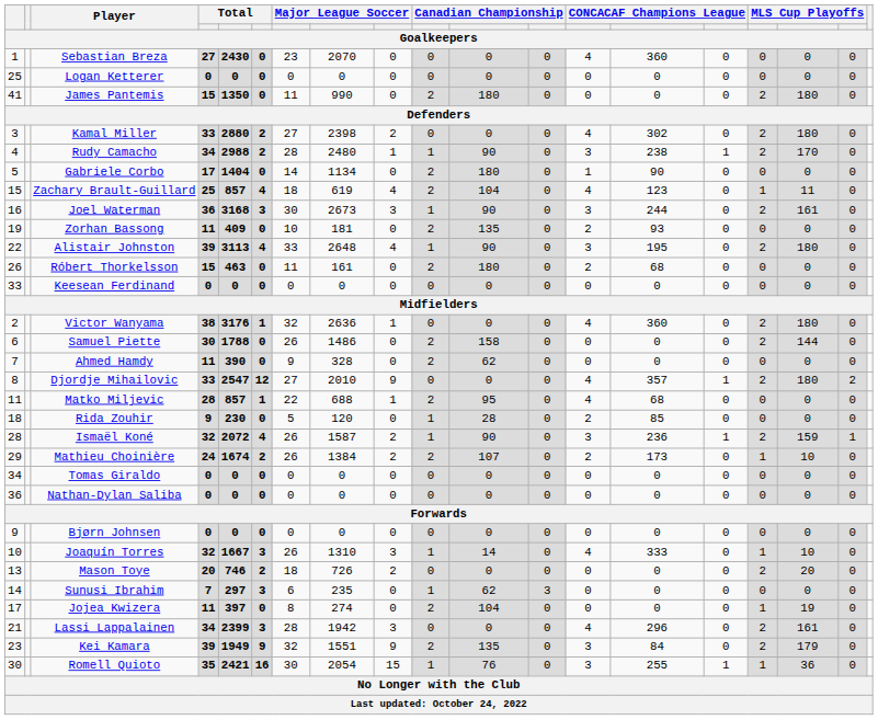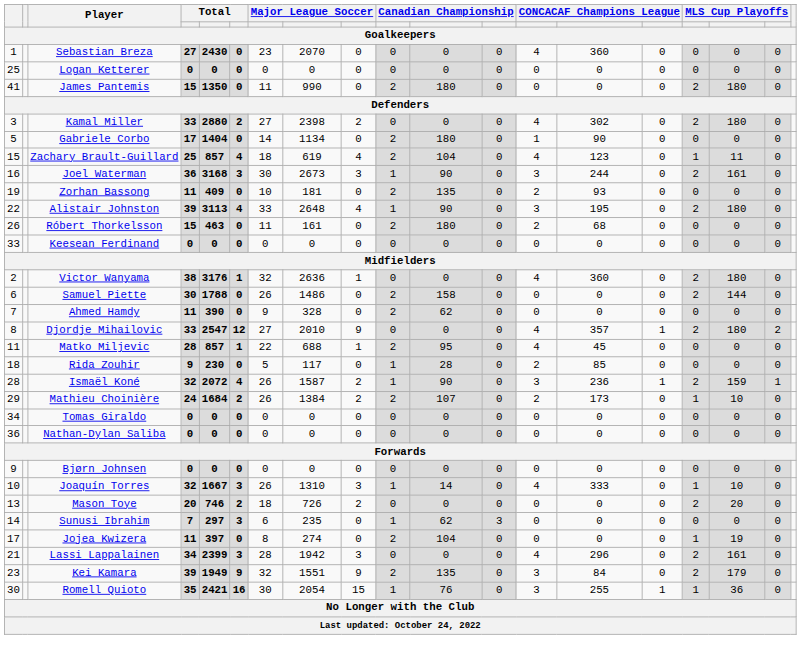 <table class="wikitable sortable alternance" Style="text-align:  center;font-size:95%">
 <tr>
 <th rowspan="2"></th>
 <th rowspan="2"></th>
 <th rowspan="2">Player</th>
 <th colspan="3">Total</th>
 <th colspan="3"><a href='#'>Major League Soccer</a></th>
 <th colspan="3"><a href='#'>Canadian Championship</a></th>
 <th colspan="3"><a href='#'>CONCACAF Champions League</a></th>
 <th colspan="3"><a href='#'>MLS Cup Playoffs</a></th>
 <th rowspan="2"></th>
 </tr>
 <tr>
 <th></th>
 <th></th>
 <th></th>
 <th></th>
 <th></th>
 <th></th>
 <th></th>
 <th></th>
 <th></th>
 <th></th>
 <th></th>
 <th></th>
 <th></th>
 <th></th>
 <th></th>
 </tr>
 <tr>
 <th colspan="19">Goalkeepers</th>
 </tr>
 <tr>
 <td>1</td>
 <td></td>
 <td><a href='#'>Sebastian Breza</a></td>
 <td style="background:#DCDCDC"><strong>27</strong> </td>
 <td style="background:#DCDCDC"><strong>2430</strong> </td>
 <td style="background:#DCDCDC"><strong>0</strong> </td>
 <td>23 </td>
 <td>2070 </td>
 <td>0 </td>
 <td style="background:#DCDCDC">0 </td>
 <td style="background:#DCDCDC">0 </td>
 <td style="background:#DCDCDC">0 </td>
 <td>4 </td>
 <td>360 </td>
 <td>0 </td>
 <td style="background:#DCDCDC">0 </td>
 <td style="background:#DCDCDC">0 </td>
 <td style="background:#DCDCDC">0 </td>
 <td></td>
 </tr>
 <tr>
 <td>25</td>
 <td></td>
 <td><a href='#'>Logan Ketterer</a></td>
 <td style="background:#DCDCDC"><strong>0</strong> </td>
 <td style="background:#DCDCDC"><strong>0</strong> </td>
 <td style="background:#DCDCDC"><strong>0</strong> </td>
 <td>0 </td>
 <td>0 </td>
 <td>0 </td>
 <td style="background:#DCDCDC">0 </td>
 <td style="background:#DCDCDC">0 </td>
 <td style="background:#DCDCDC">0 </td>
 <td>0 </td>
 <td>0 </td>
 <td>0 </td>
 <td style="background:#DCDCDC">0 </td>
 <td style="background:#DCDCDC">0 </td>
 <td style="background:#DCDCDC">0 </td>
 <td></td>
 </tr>
 <tr>
 <td>41</td>
 <td></td>
 <td><a href='#'>James Pantemis</a></td>
 <td style="background:#DCDCDC"><strong>15</strong> </td>
 <td style="background:#DCDCDC"><strong>1350</strong> </td>
 <td style="background:#DCDCDC"><strong>0</strong> </td>
 <td>11 </td>
 <td>990 </td>
 <td>0 </td>
 <td style="background:#DCDCDC">2 </td>
 <td style="background:#DCDCDC">180 </td>
 <td style="background:#DCDCDC">0 </td>
 <td>0 </td>
 <td>0 </td>
 <td>0 </td>
 <td style="background:#DCDCDC">2 </td>
 <td style="background:#DCDCDC">180 </td>
 <td style="background:#DCDCDC">0 </td>
 <td></td>
 </tr>
 <tr>
 <th colspan="19">Defenders</th>
 </tr>
 <tr>
 <td>3</td>
 <td></td>
 <td><a href='#'>Kamal Miller</a></td>
 <td style="background:#DCDCDC"><strong>33</strong> </td>
 <td style="background:#DCDCDC"><strong>2880</strong> </td>
 <td style="background:#DCDCDC"><strong>2</strong> </td>
 <td>27 </td>
 <td>2398 </td>
 <td>2 </td>
 <td style="background:#DCDCDC">0 </td>
 <td style="background:#DCDCDC">0 </td>
 <td style="background:#DCDCDC">0 </td>
 <td>4 </td>
 <td>302 </td>
 <td>0 </td>
 <td style="background:#DCDCDC">2 </td>
 <td style="background:#DCDCDC">180 </td>
-<td style="background:#DCDCDC">0 </td>
-<td></td>
-</tr>
-<tr>
-<td>4</td>
-<td></td>
-<td><a href='#'>Rudy Camacho</a></td>
-<td style="background:#DCDCDC"><strong>34</strong> </td>
-<td style="background:#DCDCDC"><strong>2988</strong> </td>
-<td style="background:#DCDCDC"><strong>2</strong> </td>
-<td>28 </td>
-<td>2480 </td>
-<td>1 </td>
-<td style="background:#DCDCDC">1 </td>
-<td style="background:#DCDCDC">90 </td>
-<td style="background:#DCDCDC">0 </td>
-<td>3 </td>
-<td>238 </td>
-<td>1 </td>
-<td style="background:#DCDCDC">2 </td>
-<td style="background:#DCDCDC">170 </td>
 <td style="background:#DCDCDC">0 </td>
 <td></td>
 </tr>
 <tr>
 <td>5</td>
 <td></td>
 <td><a href='#'>Gabriele Corbo</a></td>
 <td style="background:#DCDCDC"><strong>17</strong> </td>
 <td style="background:#DCDCDC"><strong>1404</strong> </td>
 <td style="background:#DCDCDC"><strong>0</strong> </td>
 <td>14 </td>
 <td>1134 </td>
 <td>0 </td>
 <td style="background:#DCDCDC">2 </td>
 <td style="background:#DCDCDC">180 </td>
 <td style="background:#DCDCDC">0 </td>
 <td>1 </td>
 <td>90 </td>
 <td>0 </td>
 <td style="background:#DCDCDC">0 </td>
 <td style="background:#DCDCDC">0 </td>
 <td style="background:#DCDCDC">0 </td>
 <td></td>
 </tr>
 <tr>
 <td>15</td>
 <td></td>
 <td><a href='#'>Zachary Brault-Guillard</a></td>
 <td style="background:#DCDCDC"><strong>25</strong> </td>
 <td style="background:#DCDCDC"><strong>857</strong> </td>
 <td style="background:#DCDCDC"><strong>4</strong> </td>
 <td>18 </td>
 <td>619 </td>
 <td>4 </td>
 <td style="background:#DCDCDC">2 </td>
 <td style="background:#DCDCDC">104 </td>
 <td style="background:#DCDCDC">0 </td>
 <td>4 </td>
 <td>123 </td>
 <td>0 </td>
 <td style="background:#DCDCDC">1 </td>
 <td style="background:#DCDCDC">11 </td>
 <td style="background:#DCDCDC">0 </td>
 <td></td>
 </tr>
 <tr>
 <td>16</td>
 <td></td>
 <td><a href='#'>Joel Waterman</a></td>
 <td style="background:#DCDCDC"><strong>36</strong> </td>
 <td style="background:#DCDCDC"><strong>3168</strong> </td>
 <td style="background:#DCDCDC"><strong>3</strong> </td>
 <td>30 </td>
 <td>2673 </td>
 <td>3 </td>
 <td style="background:#DCDCDC">1 </td>
 <td style="background:#DCDCDC">90 </td>
 <td style="background:#DCDCDC">0 </td>
 <td>3 </td>
 <td>244 </td>
 <td>0 </td>
 <td style="background:#DCDCDC">2 </td>
 <td style="background:#DCDCDC">161 </td>
 <td style="background:#DCDCDC">0 </td>
 <td></td>
 </tr>
 <tr>
 <td>19</td>
 <td></td>
 <td><a href='#'>Zorhan Bassong</a></td>
 <td style="background:#DCDCDC"><strong>11</strong> </td>
 <td style="background:#DCDCDC"><strong>409</strong> </td>
 <td style="background:#DCDCDC"><strong>0</strong> </td>
 <td>10 </td>
 <td>181 </td>
 <td>0 </td>
 <td style="background:#DCDCDC">2 </td>
 <td style="background:#DCDCDC">135 </td>
 <td style="background:#DCDCDC">0 </td>
 <td>2 </td>
 <td>93 </td>
 <td>0 </td>
 <td style="background:#DCDCDC">0 </td>
 <td style="background:#DCDCDC">0 </td>
 <td style="background:#DCDCDC">0 </td>
 <td></td>
 </tr>
 <tr>
 <td>22</td>
 <td></td>
 <td><a href='#'>Alistair Johnston</a></td>
 <td style="background:#DCDCDC"><strong>39</strong> </td>
 <td style="background:#DCDCDC"><strong>3113</strong> </td>
 <td style="background:#DCDCDC"><strong>4</strong> </td>
 <td>33 </td>
 <td>2648 </td>
 <td>4 </td>
 <td style="background:#DCDCDC">1 </td>
 <td style="background:#DCDCDC">90 </td>
 <td style="background:#DCDCDC">0 </td>
 <td>3 </td>
 <td>195 </td>
 <td>0 </td>
 <td style="background:#DCDCDC">2 </td>
 <td style="background:#DCDCDC">180 </td>
 <td style="background:#DCDCDC">0 </td>
 <td></td>
 </tr>
 <tr>
 <td>26</td>
 <td></td>
 <td><a href='#'>Róbert Thorkelsson</a></td>
 <td style="background:#DCDCDC"><strong>15</strong> </td>
 <td style="background:#DCDCDC"><strong>463</strong> </td>
 <td style="background:#DCDCDC"><strong>0</strong> </td>
 <td>11 </td>
 <td>161 </td>
 <td>0 </td>
 <td style="background:#DCDCDC">2 </td>
 <td style="background:#DCDCDC">180 </td>
 <td style="background:#DCDCDC">0 </td>
 <td>2 </td>
 <td>68 </td>
 <td>0 </td>
 <td style="background:#DCDCDC">0 </td>
 <td style="background:#DCDCDC">0 </td>
 <td style="background:#DCDCDC">0 </td>
 <td></td>
 </tr>
 <tr>
 <td>33</td>
 <td></td>
 <td><a href='#'>Keesean Ferdinand</a></td>
 <td style="background:#DCDCDC"><strong>0</strong> </td>
 <td style="background:#DCDCDC"><strong>0</strong> </td>
 <td style="background:#DCDCDC"><strong>0</strong> </td>
 <td>0 </td>
 <td>0 </td>
 <td>0 </td>
 <td style="background:#DCDCDC">0 </td>
 <td style="background:#DCDCDC">0 </td>
 <td style="background:#DCDCDC">0 </td>
 <td>0 </td>
 <td>0 </td>
 <td>0 </td>
 <td style="background:#DCDCDC">0 </td>
 <td style="background:#DCDCDC">0 </td>
 <td style="background:#DCDCDC">0 </td>
 <td></td>
 </tr>
 <tr>
 <th colspan="19">Midfielders</th>
 </tr>
 <tr>
 <td>2</td>
 <td></td>
 <td><a href='#'>Victor Wanyama</a></td>
 <td style="background:#DCDCDC"><strong>38</strong> </td>
 <td style="background:#DCDCDC"><strong>3176</strong> </td>
 <td style="background:#DCDCDC"><strong>1</strong> </td>
 <td>32 </td>
 <td>2636 </td>
 <td>1 </td>
 <td style="background:#DCDCDC">0 </td>
 <td style="background:#DCDCDC">0 </td>
 <td style="background:#DCDCDC">0 </td>
 <td>4 </td>
 <td>360 </td>
 <td>0 </td>
 <td style="background:#DCDCDC">2 </td>
 <td style="background:#DCDCDC">180 </td>
 <td style="background:#DCDCDC">0 </td>
 <td></td>
 </tr>
 <tr>
 <td>6</td>
 <td></td>
 <td><a href='#'>Samuel Piette</a></td>
 <td style="background:#DCDCDC"><strong>30</strong> </td>
 <td style="background:#DCDCDC"><strong>1788</strong> </td>
 <td style="background:#DCDCDC"><strong>0</strong> </td>
 <td>26 </td>
 <td>1486 </td>
 <td>0 </td>
 <td style="background:#DCDCDC">2 </td>
 <td style="background:#DCDCDC">158 </td>
 <td style="background:#DCDCDC">0 </td>
 <td>0 </td>
 <td>0 </td>
 <td>0 </td>
 <td style="background:#DCDCDC">2 </td>
 <td style="background:#DCDCDC">144 </td>
 <td style="background:#DCDCDC">0 </td>
 <td></td>
 </tr>
 <tr>
 <td>7</td>
 <td></td>
 <td><a href='#'>Ahmed Hamdy</a></td>
 <td style="background:#DCDCDC"><strong>11</strong> </td>
 <td style="background:#DCDCDC"><strong>390</strong> </td>
 <td style="background:#DCDCDC"><strong>0</strong> </td>
 <td>9 </td>
 <td>328 </td>
 <td>0 </td>
 <td style="background:#DCDCDC">2 </td>
 <td style="background:#DCDCDC">62 </td>
 <td style="background:#DCDCDC">0 </td>
 <td>0 </td>
 <td>0 </td>
 <td>0 </td>
 <td style="background:#DCDCDC">0 </td>
 <td style="background:#DCDCDC">0 </td>
 <td style="background:#DCDCDC">0 </td>
 <td></td>
 </tr>
 <tr>
 <td>8</td>
 <td></td>
 <td><a href='#'>Djordje Mihailovic</a></td>
 <td style="background:#DCDCDC"><strong>33</strong> </td>
 <td style="background:#DCDCDC"><strong>2547</strong> </td>
 <td style="background:#DCDCDC"><strong>12</strong> </td>
 <td>27 </td>
 <td>2010 </td>
 <td>9 </td>
 <td style="background:#DCDCDC">0 </td>
 <td style="background:#DCDCDC">0 </td>
 <td style="background:#DCDCDC">0 </td>
 <td>4 </td>
 <td>357 </td>
 <td>1 </td>
 <td style="background:#DCDCDC">2 </td>
 <td style="background:#DCDCDC">180 </td>
 <td style="background:#DCDCDC">2 </td>
 <td></td>
 </tr>
 <tr>
 <td>11</td>
 <td></td>
 <td><a href='#'>Matko Miljevic</a></td>
 <td style="background:#DCDCDC"><strong>28</strong> </td>
 <td style="background:#DCDCDC"><strong>857</strong> </td>
 <td style="background:#DCDCDC"><strong>1</strong> </td>
 <td>22 </td>
 <td>688 </td>
 <td>1 </td>
 <td style="background:#DCDCDC">2 </td>
 <td style="background:#DCDCDC">95 </td>
 <td style="background:#DCDCDC">0 </td>
 <td>4 </td>
-<td>68 </td>
+<td>45 </td>
 <td>0 </td>
 <td style="background:#DCDCDC">0 </td>
 <td style="background:#DCDCDC">0 </td>
 <td style="background:#DCDCDC">0 </td>
 <td></td>
 </tr>
 <tr>
 <td>18</td>
 <td></td>
 <td><a href='#'>Rida Zouhir</a></td>
 <td style="background:#DCDCDC"><strong>9</strong> </td>
 <td style="background:#DCDCDC"><strong>230</strong> </td>
 <td style="background:#DCDCDC"><strong>0</strong> </td>
 <td>5 </td>
-<td>120 </td>
+<td>117 </td>
 <td>0 </td>
 <td style="background:#DCDCDC">1 </td>
 <td style="background:#DCDCDC">28 </td>
 <td style="background:#DCDCDC">0 </td>
 <td>2 </td>
 <td>85 </td>
 <td>0 </td>
 <td style="background:#DCDCDC">0 </td>
 <td style="background:#DCDCDC">0 </td>
 <td style="background:#DCDCDC">0 </td>
 <td></td>
 </tr>
 <tr>
 <td>28</td>
 <td></td>
 <td><a href='#'>Ismaël Koné</a></td>
 <td style="background:#DCDCDC"><strong>32</strong> </td>
 <td style="background:#DCDCDC"><strong>2072</strong> </td>
 <td style="background:#DCDCDC"><strong>4</strong> </td>
 <td>26 </td>
 <td>1587 </td>
 <td>2 </td>
 <td style="background:#DCDCDC">1 </td>
 <td style="background:#DCDCDC">90 </td>
 <td style="background:#DCDCDC">0 </td>
 <td>3 </td>
 <td>236 </td>
 <td>1 </td>
 <td style="background:#DCDCDC">2 </td>
 <td style="background:#DCDCDC">159 </td>
 <td style="background:#DCDCDC">1 </td>
 <td></td>
 </tr>
 <tr>
 <td>29</td>
 <td></td>
 <td><a href='#'>Mathieu Choinière</a></td>
 <td style="background:#DCDCDC"><strong>24</strong> </td>
-<td style="background:#DCDCDC"><strong>1674</strong> </td>
+<td style="background:#DCDCDC"><strong>1684</strong> </td>
 <td style="background:#DCDCDC"><strong>2</strong> </td>
 <td>26 </td>
 <td>1384 </td>
 <td>2 </td>
 <td style="background:#DCDCDC">2 </td>
 <td style="background:#DCDCDC">107 </td>
 <td style="background:#DCDCDC">0 </td>
 <td>2 </td>
 <td>173 </td>
 <td>0 </td>
 <td style="background:#DCDCDC">1 </td>
 <td style="background:#DCDCDC">10 </td>
 <td style="background:#DCDCDC">0 </td>
 <td></td>
 </tr>
 <tr>
 <td>34</td>
 <td></td>
 <td><a href='#'>Tomas Giraldo</a></td>
 <td style="background:#DCDCDC"><strong>0</strong> </td>
 <td style="background:#DCDCDC"><strong>0</strong> </td>
 <td style="background:#DCDCDC"><strong>0</strong> </td>
 <td>0 </td>
 <td>0 </td>
 <td>0 </td>
 <td style="background:#DCDCDC">0 </td>
 <td style="background:#DCDCDC">0 </td>
 <td style="background:#DCDCDC">0 </td>
 <td>0 </td>
 <td>0 </td>
 <td>0 </td>
 <td style="background:#DCDCDC">0 </td>
 <td style="background:#DCDCDC">0 </td>
 <td style="background:#DCDCDC">0 </td>
 <td></td>
 </tr>
 <tr>
 <td>36</td>
 <td></td>
 <td><a href='#'>Nathan-Dylan Saliba</a></td>
 <td style="background:#DCDCDC"><strong>0</strong> </td>
 <td style="background:#DCDCDC"><strong>0</strong> </td>
 <td style="background:#DCDCDC"><strong>0</strong> </td>
 <td>0 </td>
 <td>0 </td>
 <td>0 </td>
 <td style="background:#DCDCDC">0 </td>
 <td style="background:#DCDCDC">0 </td>
 <td style="background:#DCDCDC">0 </td>
 <td>0 </td>
 <td>0 </td>
 <td>0 </td>
 <td style="background:#DCDCDC">0 </td>
 <td style="background:#DCDCDC">0 </td>
 <td style="background:#DCDCDC">0 </td>
 <td></td>
 </tr>
 <tr>
 <th colspan="19">Forwards</th>
 </tr>
 <tr>
 <td>9</td>
 <td></td>
 <td><a href='#'>Bjørn Johnsen</a></td>
 <td style="background:#DCDCDC"><strong>0</strong> </td>
 <td style="background:#DCDCDC"><strong>0</strong> </td>
 <td style="background:#DCDCDC"><strong>0</strong> </td>
 <td>0 </td>
 <td>0 </td>
 <td>0 </td>
 <td style="background:#DCDCDC">0 </td>
 <td style="background:#DCDCDC">0 </td>
 <td style="background:#DCDCDC">0 </td>
 <td>0 </td>
 <td>0 </td>
 <td>0 </td>
 <td style="background:#DCDCDC">0 </td>
 <td style="background:#DCDCDC">0 </td>
 <td style="background:#DCDCDC">0 </td>
 <td></td>
 </tr>
 <tr>
 <td>10</td>
 <td></td>
 <td><a href='#'>Joaquín Torres</a></td>
 <td style="background:#DCDCDC"><strong>32</strong> </td>
 <td style="background:#DCDCDC"><strong>1667</strong> </td>
 <td style="background:#DCDCDC"><strong>3</strong> </td>
 <td>26 </td>
 <td>1310 </td>
 <td>3 </td>
 <td style="background:#DCDCDC">1 </td>
 <td style="background:#DCDCDC">14 </td>
 <td style="background:#DCDCDC">0 </td>
 <td>4 </td>
 <td>333 </td>
 <td>0 </td>
 <td style="background:#DCDCDC">1 </td>
 <td style="background:#DCDCDC">10 </td>
 <td style="background:#DCDCDC">0 </td>
 <td></td>
 </tr>
 <tr>
 <td>13</td>
 <td></td>
 <td><a href='#'>Mason Toye</a></td>
 <td style="background:#DCDCDC"><strong>20</strong> </td>
 <td style="background:#DCDCDC"><strong>746</strong> </td>
 <td style="background:#DCDCDC"><strong>2</strong> </td>
 <td>18 </td>
 <td>726 </td>
 <td>2 </td>
 <td style="background:#DCDCDC">0 </td>
 <td style="background:#DCDCDC">0 </td>
 <td style="background:#DCDCDC">0 </td>
 <td>0 </td>
 <td>0 </td>
 <td>0 </td>
 <td style="background:#DCDCDC">2 </td>
 <td style="background:#DCDCDC">20 </td>
 <td style="background:#DCDCDC">0 </td>
 <td></td>
 </tr>
 <tr>
 <td>14</td>
 <td></td>
 <td><a href='#'>Sunusi Ibrahim</a></td>
 <td style="background:#DCDCDC"><strong>7</strong> </td>
 <td style="background:#DCDCDC"><strong>297</strong> </td>
 <td style="background:#DCDCDC"><strong>3</strong> </td>
 <td>6 </td>
 <td>235 </td>
 <td>0 </td>
 <td style="background:#DCDCDC">1 </td>
 <td style="background:#DCDCDC">62 </td>
 <td style="background:#DCDCDC">3 </td>
 <td>0 </td>
 <td>0 </td>
 <td>0 </td>
 <td style="background:#DCDCDC">0 </td>
 <td style="background:#DCDCDC">0 </td>
 <td style="background:#DCDCDC">0 </td>
 <td></td>
 </tr>
 <tr>
 <td>17</td>
 <td></td>
 <td><a href='#'>Jojea Kwizera</a></td>
 <td style="background:#DCDCDC"><strong>11</strong> </td>
 <td style="background:#DCDCDC"><strong>397</strong> </td>
 <td style="background:#DCDCDC"><strong>0</strong> </td>
 <td>8 </td>
 <td>274 </td>
 <td>0 </td>
 <td style="background:#DCDCDC">2 </td>
 <td style="background:#DCDCDC">104 </td>
 <td style="background:#DCDCDC">0 </td>
 <td>0 </td>
 <td>0 </td>
 <td>0 </td>
 <td style="background:#DCDCDC">1 </td>
 <td style="background:#DCDCDC">19 </td>
 <td style="background:#DCDCDC">0 </td>
 <td></td>
 </tr>
 <tr>
 <td>21</td>
 <td></td>
 <td><a href='#'>Lassi Lappalainen</a></td>
 <td style="background:#DCDCDC"><strong>34</strong> </td>
 <td style="background:#DCDCDC"><strong>2399</strong> </td>
 <td style="background:#DCDCDC"><strong>3</strong> </td>
 <td>28  </td>
 <td>1942 </td>
 <td>3 </td>
 <td style="background:#DCDCDC">0 </td>
 <td style="background:#DCDCDC">0 </td>
 <td style="background:#DCDCDC">0 </td>
 <td>4 </td>
 <td>296 </td>
 <td>0 </td>
 <td style="background:#DCDCDC">2 </td>
 <td style="background:#DCDCDC">161 </td>
 <td style="background:#DCDCDC">0 </td>
 <td></td>
 </tr>
 <tr>
 <td>23</td>
 <td></td>
 <td><a href='#'>Kei Kamara</a></td>
 <td style="background:#DCDCDC"><strong>39</strong> </td>
 <td style="background:#DCDCDC"><strong>1949</strong> </td>
 <td style="background:#DCDCDC"><strong>9</strong> </td>
 <td>32 </td>
 <td>1551 </td>
 <td>9 </td>
 <td style="background:#DCDCDC">2 </td>
 <td style="background:#DCDCDC">135 </td>
 <td style="background:#DCDCDC">0 </td>
 <td>3 </td>
 <td>84 </td>
 <td>0 </td>
 <td style="background:#DCDCDC">2 </td>
 <td style="background:#DCDCDC">179 </td>
 <td style="background:#DCDCDC">0 </td>
 <td></td>
 </tr>
 <tr>
 <td>30</td>
 <td></td>
 <td><a href='#'>Romell Quioto</a></td>
 <td style="background:#DCDCDC"><strong>35</strong> </td>
 <td style="background:#DCDCDC"><strong>2421</strong> </td>
 <td style="background:#DCDCDC"><strong>16</strong> </td>
 <td>30 </td>
 <td>2054 </td>
 <td>15 </td>
 <td style="background:#DCDCDC">1 </td>
 <td style="background:#DCDCDC">76 </td>
 <td style="background:#DCDCDC">0 </td>
 <td>3 </td>
 <td>255 </td>
 <td>1 </td>
 <td style="background:#DCDCDC">1 </td>
 <td style="background:#DCDCDC">36 </td>
 <td style="background:#DCDCDC">0 </td>
 <td></td>
 </tr>
 <tr>
 <th colspan="19">No Longer with the Club</th>
 </tr>
 <tr>
 <th colspan="19"><small>Last updated: October 24, 2022</small></th>
 </tr>
 </table>
